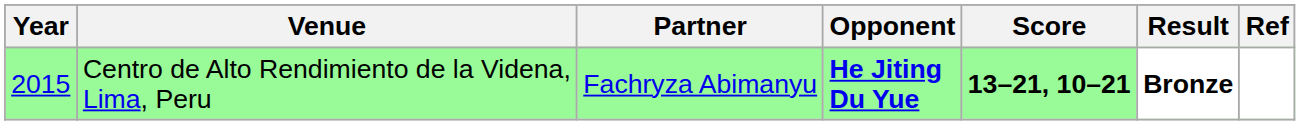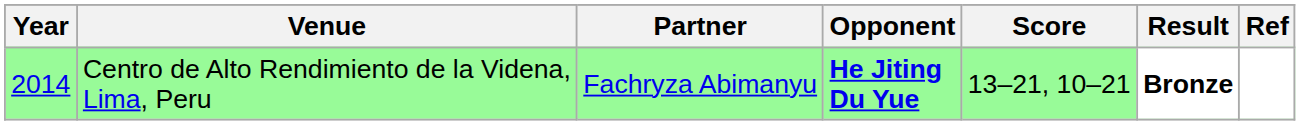 <table class="sortable wikitable" style="font-size: 90%">
 <tr>
 <th>Year</th>
 <th>Venue</th>
 <th>Partner</th>
 <th>Opponent</th>
 <th>Score</th>
 <th>Result</th>
 <th>Ref</th>
 </tr>
 <tr style="background:#98FB98">
-<td align="center"><a href='#'>2015</a></td>
+<td align="center"><a href='#'>2014</a></td>
 <td align="left">Centro de Alto Rendimiento de la Videna,<br><a href='#'>Lima</a>, Peru</td>
 <td align="left"> <a href='#'>Fachryza Abimanyu</a></td>
 <td align="left"><strong> <a href='#'>He Jiting</a><br> <a href='#'>Du Yue</a></strong></td>
-<td align="left"><strong>13–21, 10–21</strong></td>
+<td align="left">13–21, 10–21</td>
 <td style="text-align:left; background:white"> <strong>Bronze</strong></td>
 <td style="text-align:center; background:white"></td>
 </tr>
 </table>
